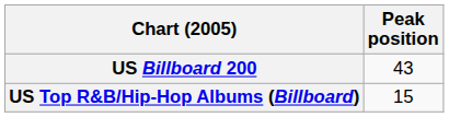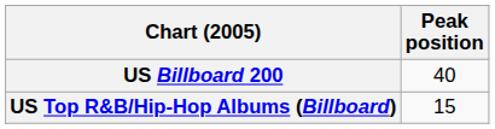 <table class="wikitable sortable plainrowheaders" style="text-align:center">
 <tr>
 <th scope="col">Chart (2005)</th>
 <th scope="col">Peak<br>position</th>
 </tr>
 <tr>
 <th scope="row">US <a href='#'><em>Billboard</em> 200</a></th>
-<td>43</td>
+<td>40</td>
 </tr>
 <tr>
 <th scope="row">US <a href='#'>Top R&B/Hip-Hop Albums</a> (<em><a href='#'>Billboard</a></em>)</th>
 <td>15</td>
 </tr>
 </table>
